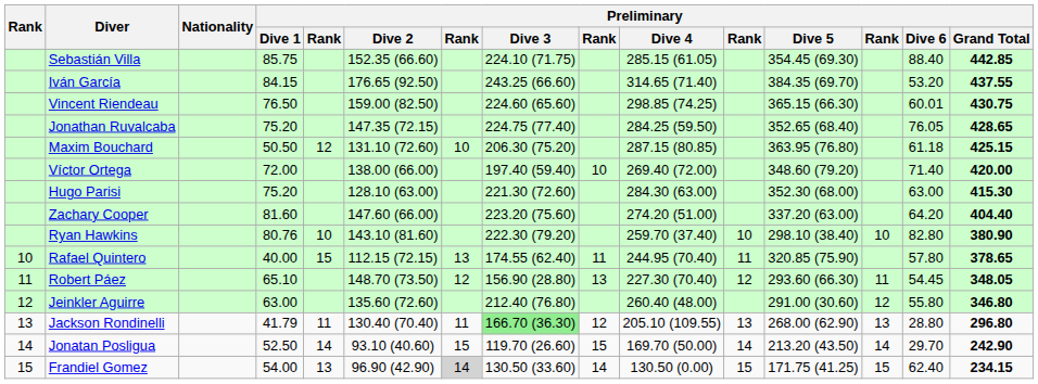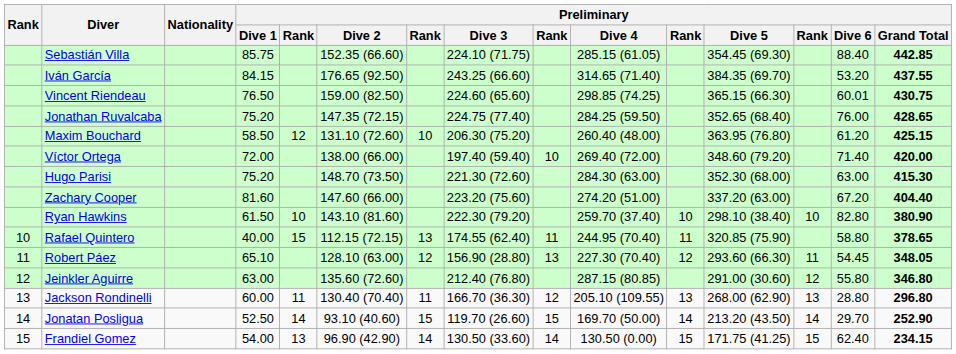 <table class="wikitable sortable" style="font-size:90%">
 <tr>
 <th rowspan="2">Rank</th>
 <th rowspan="2">Diver</th>
 <th rowspan="2">Nationality</th>
 <th colspan="12">Preliminary</th>
 </tr>
 <tr>
 <th>Dive 1</th>
 <th>Rank</th>
 <th>Dive 2</th>
 <th>Rank</th>
 <th>Dive 3</th>
 <th>Rank</th>
 <th>Dive 4</th>
 <th>Rank</th>
 <th>Dive 5</th>
 <th>Rank</th>
 <th>Dive 6</th>
 <th>Grand Total</th>
 </tr>
 <tr bgcolor=ccffcc>
 <td align=center></td>
 <td><a href='#'>Sebastián Villa</a></td>
 <td></td>
 <td align=center>85.75</td>
 <td align=center></td>
 <td align=center>152.35 (66.60)</td>
 <td align=center></td>
 <td align=center>224.10 (71.75)</td>
 <td align=center></td>
 <td align=center>285.15 (61.05)</td>
 <td align=center></td>
 <td align=center>354.45 (69.30)</td>
 <td align=center></td>
 <td align=center>88.40</td>
 <td align=center><strong>442.85</strong></td>
 </tr>
 <tr bgcolor=ccffcc>
 <td align=center></td>
 <td><a href='#'>Iván García</a></td>
 <td></td>
 <td align=center>84.15</td>
 <td align=center></td>
 <td align=center>176.65 (92.50)</td>
 <td align=center></td>
 <td align=center>243.25 (66.60)</td>
 <td align=center></td>
 <td align=center>314.65 (71.40)</td>
 <td align=center></td>
 <td align=center>384.35 (69.70)</td>
 <td align=center></td>
 <td align=center>53.20</td>
 <td align=center><strong>437.55</strong></td>
 </tr>
 <tr bgcolor=ccffcc>
 <td align=center></td>
 <td><a href='#'>Vincent Riendeau</a></td>
 <td></td>
 <td align=center>76.50</td>
 <td align=center></td>
 <td align=center>159.00 (82.50)</td>
 <td align=center></td>
 <td align=center>224.60 (65.60)</td>
 <td align=center></td>
 <td align=center>298.85 (74.25)</td>
 <td align=center></td>
 <td align=center>365.15 (66.30)</td>
 <td align=center></td>
 <td align=center>60.01</td>
 <td align=center><strong>430.75</strong></td>
 </tr>
 <tr bgcolor=ccffcc>
 <td align=center></td>
 <td><a href='#'>Jonathan Ruvalcaba</a></td>
 <td></td>
 <td align=center>75.20</td>
 <td align=center></td>
 <td align=center>147.35 (72.15)</td>
 <td align=center></td>
 <td align=center>224.75 (77.40)</td>
 <td align=center></td>
 <td align=center>284.25 (59.50)</td>
 <td align=center></td>
 <td align=center>352.65 (68.40)</td>
 <td align=center></td>
-<td align=center>76.05</td>
+<td align=center>76.00</td>
 <td align=center><strong>428.65</strong></td>
 </tr>
 <tr bgcolor=ccffcc>
 <td align=center></td>
 <td><a href='#'>Maxim Bouchard</a></td>
 <td></td>
-<td align=center>50.50</td>
+<td align=center>58.50</td>
 <td align=center>12</td>
 <td align=center>131.10 (72.60)</td>
 <td align=center>10</td>
 <td align=center>206.30 (75.20)</td>
 <td align=center></td>
-<td align=center>287.15 (80.85)</td>
+<td align=center>260.40 (48.00)</td>
 <td align=center></td>
 <td align=center>363.95 (76.80)</td>
 <td align=center></td>
-<td align=center>61.18</td>
+<td align=center>61.20</td>
 <td align=center><strong>425.15</strong></td>
 </tr>
 <tr bgcolor=ccffcc>
 <td align=center></td>
 <td><a href='#'>Víctor Ortega</a></td>
 <td></td>
 <td align=center>72.00</td>
 <td align=center></td>
 <td align=center>138.00 (66.00)</td>
 <td align=center></td>
 <td align=center>197.40 (59.40)</td>
 <td align=center>10</td>
 <td align=center>269.40 (72.00)</td>
 <td align=center></td>
 <td align=center>348.60 (79.20)</td>
 <td align=center></td>
 <td align=center>71.40</td>
 <td align=center><strong>420.00</strong></td>
 </tr>
 <tr bgcolor=ccffcc>
 <td align=center></td>
 <td><a href='#'>Hugo Parisi</a></td>
 <td></td>
 <td align=center>75.20</td>
 <td align=center></td>
-<td align=center>128.10 (63.00)</td>
+<td align=center>148.70 (73.50)</td>
 <td align=center></td>
 <td align=center>221.30 (72.60)</td>
 <td align=center></td>
 <td align=center>284.30 (63.00)</td>
 <td align=center></td>
 <td align=center>352.30 (68.00)</td>
 <td align=center></td>
 <td align=center>63.00</td>
 <td align=center><strong>415.30</strong></td>
 </tr>
 <tr bgcolor=ccffcc>
 <td align=center></td>
 <td><a href='#'>Zachary Cooper</a></td>
 <td></td>
 <td align=center>81.60</td>
 <td align=center></td>
 <td align=center>147.60 (66.00)</td>
 <td align=center></td>
 <td align=center>223.20 (75.60)</td>
 <td align=center></td>
 <td align=center>274.20 (51.00)</td>
 <td align=center></td>
 <td align=center>337.20 (63.00)</td>
 <td align=center></td>
-<td align=center>64.20</td>
+<td align=center>67.20</td>
 <td align=center><strong>404.40</strong></td>
 </tr>
 <tr bgcolor=ccffcc>
 <td align=center></td>
 <td><a href='#'>Ryan Hawkins</a></td>
 <td></td>
-<td align=center>80.76</td>
+<td align=center>61.50</td>
 <td align=center>10</td>
 <td align=center>143.10 (81.60)</td>
 <td align=center></td>
 <td align=center>222.30 (79.20)</td>
 <td align=center></td>
 <td align=center>259.70 (37.40)</td>
 <td align=center>10</td>
 <td align=center>298.10 (38.40)</td>
 <td align=center>10</td>
 <td align=center>82.80</td>
 <td align=center><strong>380.90</strong></td>
 </tr>
 <tr bgcolor=ccffcc>
 <td align=center>10</td>
 <td><a href='#'>Rafael Quintero</a></td>
 <td></td>
 <td align=center>40.00</td>
 <td align=center>15</td>
 <td align=center>112.15 (72.15)</td>
 <td align=center>13</td>
 <td align=center>174.55 (62.40)</td>
 <td align=center>11</td>
 <td align=center>244.95 (70.40)</td>
 <td align=center>11</td>
 <td align=center>320.85 (75.90)</td>
 <td align=center></td>
-<td align=center>57.80</td>
+<td align=center>58.80</td>
 <td align=center><strong>378.65</strong></td>
 </tr>
 <tr bgcolor=ccffcc>
 <td align=center>11</td>
 <td><a href='#'>Robert Páez</a></td>
 <td></td>
 <td align=center>65.10</td>
 <td align=center></td>
-<td align=center>148.70 (73.50)</td>
+<td align=center>128.10 (63.00)</td>
 <td align=center>12</td>
 <td align=center>156.90 (28.80)</td>
 <td align=center>13</td>
 <td align=center>227.30 (70.40)</td>
 <td align=center>12</td>
 <td align=center>293.60 (66.30)</td>
 <td align=center>11</td>
 <td align=center>54.45</td>
 <td align=center><strong>348.05</strong></td>
 </tr>
 <tr bgcolor=ccffcc>
 <td align=center>12</td>
 <td><a href='#'>Jeinkler Aguirre</a></td>
 <td></td>
 <td align=center>63.00</td>
 <td align=center></td>
 <td align=center>135.60 (72.60)</td>
 <td align=center></td>
 <td align=center>212.40 (76.80)</td>
 <td align=center></td>
-<td align=center>260.40 (48.00)</td>
+<td align=center>287.15 (80.85)</td>
 <td align=center></td>
 <td align=center>291.00 (30.60)</td>
 <td align=center>12</td>
 <td align=center>55.80</td>
 <td align=center><strong>346.80</strong></td>
 </tr>
 <tr>
 <td align=center>13</td>
 <td><a href='#'>Jackson Rondinelli</a></td>
 <td></td>
-<td align=center>41.79</td>
+<td align=center>60.00</td>
 <td align=center>11</td>
 <td align=center>130.40 (70.40)</td>
 <td align=center>11</td>
-<td align=center style="background: lightgreen;">166.70 (36.30)</td>
+<td align=center>166.70 (36.30)</td>
 <td align=center>12</td>
 <td align=center>205.10 (109.55)</td>
 <td align=center>13</td>
 <td align=center>268.00 (62.90)</td>
 <td align=center>13</td>
 <td align=center>28.80</td>
 <td align=center><strong>296.80</strong></td>
 </tr>
 <tr>
 <td align=center>14</td>
 <td><a href='#'>Jonatan Posligua</a></td>
 <td></td>
 <td align=center>52.50</td>
 <td align=center>14</td>
 <td align=center>93.10 (40.60)</td>
 <td align=center>15</td>
 <td align=center>119.70 (26.60)</td>
 <td align=center>15</td>
 <td align=center>169.70 (50.00)</td>
 <td align=center>14</td>
 <td align=center>213.20 (43.50)</td>
 <td align=center>14</td>
 <td align=center>29.70</td>
-<td align=center><strong>242.90</strong></td>
+<td align=center><strong>252.90</strong></td>
 </tr>
 <tr>
 <td align=center>15</td>
 <td><a href='#'>Frandiel Gomez</a></td>
 <td></td>
 <td align=center>54.00</td>
 <td align=center>13</td>
 <td align=center>96.90 (42.90)</td>
-<td align=center style="background: lightgrey;">14</td>
+<td align=center>14</td>
 <td align=center>130.50 (33.60)</td>
 <td align=center>14</td>
 <td align=center>130.50 (0.00)</td>
 <td align=center>15</td>
 <td align=center>171.75 (41.25)</td>
 <td align=center>15</td>
 <td align=center>62.40</td>
 <td align=center><strong>234.15</strong></td>
 </tr>
 </table>
